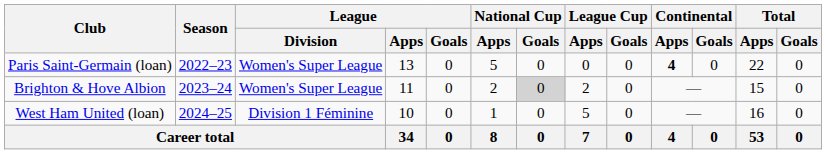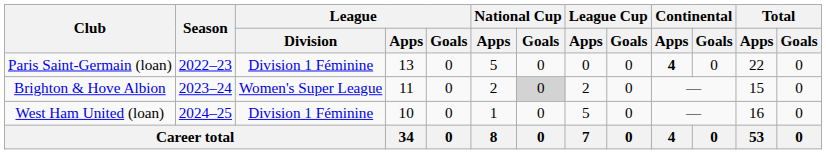 <table class="wikitable" Style="text-align: center">
 <tr>
 <th rowspan="2">Club</th>
 <th rowspan="2">Season</th>
 <th colspan="3">League</th>
 <th colspan="2">National Cup</th>
 <th colspan="2">League Cup</th>
 <th colspan="2">Continental</th>
 <th colspan="2">Total</th>
 </tr>
 <tr>
 <th>Division</th>
 <th>Apps</th>
 <th>Goals</th>
 <th>Apps</th>
 <th>Goals</th>
 <th>Apps</th>
 <th>Goals</th>
 <th>Apps</th>
 <th>Goals</th>
 <th>Apps</th>
 <th>Goals</th>
 </tr>
 <tr>
 <td><a href='#'>Paris Saint-Germain</a> (loan)</td>
 <td><a href='#'>2022–23</a></td>
-<td><a href='#'>Women's Super League</a></td>
+<td><a href='#'>Division 1 Féminine</a></td>
 <td>13</td>
 <td>0</td>
 <td>5</td>
 <td>0</td>
 <td>0</td>
 <td>0</td>
 <td><strong>4</strong></td>
 <td>0</td>
 <td>22</td>
 <td>0</td>
 </tr>
 <tr>
 <td><a href='#'>Brighton & Hove Albion</a></td>
 <td><a href='#'>2023–24</a></td>
 <td><a href='#'>Women's Super League</a></td>
 <td>11</td>
 <td>0</td>
 <td>2</td>
 <td style="background: lightgrey;">0</td>
 <td>2</td>
 <td>0</td>
 <td colspan="2">—</td>
 <td>15</td>
 <td>0</td>
 </tr>
 <tr>
 <td><a href='#'>West Ham United</a> (loan)</td>
 <td><a href='#'>2024–25</a></td>
 <td><a href='#'>Division 1 Féminine</a></td>
 <td>10</td>
 <td>0</td>
 <td>1</td>
 <td>0</td>
 <td>5</td>
 <td>0</td>
 <td colspan="2">—</td>
 <td>16</td>
 <td>0</td>
 </tr>
 <tr>
 <th colspan="3">Career total</th>
 <th>34</th>
 <th>0</th>
 <th>8</th>
 <th>0</th>
 <th>7</th>
 <th>0</th>
 <th>4</th>
 <th>0</th>
 <th>53</th>
 <th>0</th>
 </tr>
 </table>
